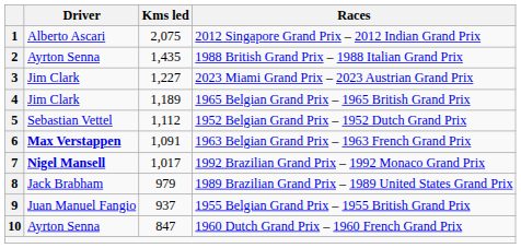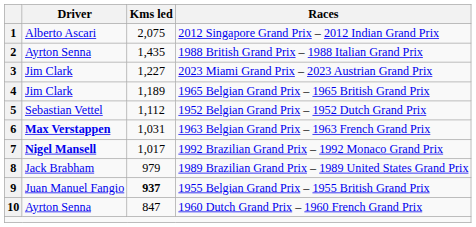 <table class="wikitable">
 <tr>
 <th></th>
 <th>Driver</th>
 <th>Kms led</th>
 <th>Races</th>
 </tr>
 <tr>
 <th>1</th>
 <td> <a href='#'>Alberto Ascari</a></td>
 <td align=center>2,075</td>
 <td><a href='#'>2012 Singapore Grand Prix</a> – <a href='#'>2012 Indian Grand Prix</a></td>
 </tr>
 <tr>
 <th>2</th>
 <td> <a href='#'>Ayrton Senna</a></td>
 <td align=center>1,435</td>
 <td><a href='#'>1988 British Grand Prix</a> – <a href='#'>1988 Italian Grand Prix</a></td>
 </tr>
 <tr>
 <th>3</th>
 <td> <a href='#'>Jim Clark</a></td>
 <td align=center>1,227</td>
 <td><a href='#'>2023 Miami Grand Prix</a> – <a href='#'>2023 Austrian Grand Prix</a></td>
 </tr>
 <tr>
 <th>4</th>
 <td> <a href='#'>Jim Clark</a></td>
 <td align=center>1,189</td>
 <td><a href='#'>1965 Belgian Grand Prix</a> – <a href='#'>1965 British Grand Prix</a></td>
 </tr>
 <tr>
 <th>5</th>
 <td> <a href='#'>Sebastian Vettel</a></td>
 <td align=center>1,112</td>
 <td><a href='#'>1952 Belgian Grand Prix</a> – <a href='#'>1952 Dutch Grand Prix</a></td>
 </tr>
 <tr>
 <th>6</th>
 <td> <strong><a href='#'>Max Verstappen</a></strong></td>
-<td align=center>1,091</td>
+<td align=center>1,031</td>
 <td><a href='#'>1963 Belgian Grand Prix</a> – <a href='#'>1963 French Grand Prix</a></td>
 </tr>
 <tr>
 <th>7</th>
 <td><strong> <a href='#'>Nigel Mansell</a></strong></td>
 <td align=center>1,017</td>
 <td><a href='#'>1992 Brazilian Grand Prix</a> – <a href='#'>1992 Monaco Grand Prix</a></td>
 </tr>
 <tr>
 <th>8</th>
 <td> <a href='#'>Jack Brabham</a></td>
 <td align=center>979</td>
 <td><a href='#'>1989 Brazilian Grand Prix</a> – <a href='#'>1989 United States Grand Prix</a></td>
 </tr>
 <tr>
 <th>9</th>
 <td> <a href='#'>Juan Manuel Fangio</a></td>
-<td align=center>937</td>
+<td align=center><strong>937</strong></td>
 <td><a href='#'>1955 Belgian Grand Prix</a> – <a href='#'>1955 British Grand Prix</a></td>
 </tr>
 <tr>
 <th>10</th>
 <td> <a href='#'>Ayrton Senna</a></td>
 <td align=center>847</td>
 <td><a href='#'>1960 Dutch Grand Prix</a> – <a href='#'>1960 French Grand Prix</a></td>
 </tr>
 <tr>
 <td colspan=4></td>
 </tr>
 </table>
